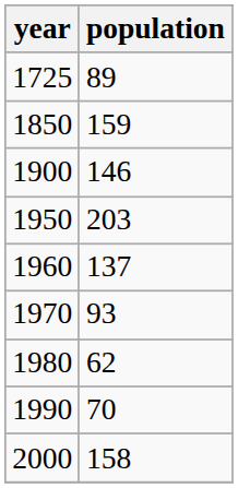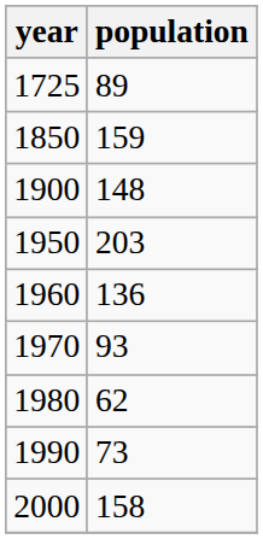 <table class="wikitable">
 <tr>
 <th>year</th>
 <th>population</th>
 </tr>
 <tr>
 <td>1725</td>
 <td>89</td>
 </tr>
 <tr>
 <td>1850</td>
 <td>159</td>
 </tr>
 <tr>
 <td>1900</td>
-<td>146</td>
+<td>148</td>
 </tr>
 <tr>
 <td>1950</td>
 <td>203</td>
 </tr>
 <tr>
 <td>1960</td>
-<td>137</td>
+<td>136</td>
 </tr>
 <tr>
 <td>1970</td>
 <td>93</td>
 </tr>
 <tr>
 <td>1980</td>
 <td>62</td>
 </tr>
 <tr>
 <td>1990</td>
-<td>70</td>
+<td>73</td>
 </tr>
 <tr>
 <td>2000</td>
 <td>158</td>
 </tr>
 <tr>
 </tr>
 </table>
